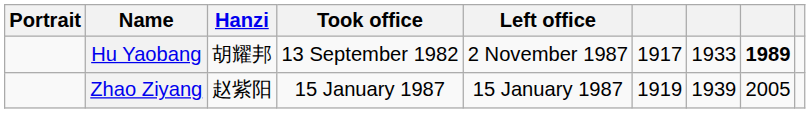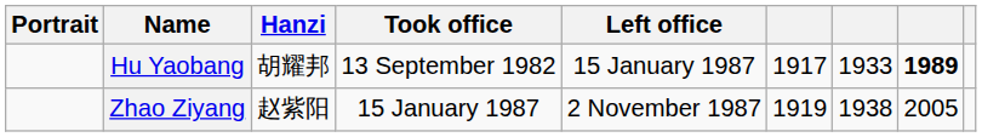 <table class="wikitable sortable" style=text-align:center>
 <tr>
 <th scope="col">Portrait</th>
 <th scope="col">Name</th>
 <th scope="col"><a href='#'>Hanzi</a></th>
 <th scope=col>Took office</th>
 <th scope=col>Left office</th>
 <th scope="col"></th>
 <th scope="col"></th>
 <th scope="col"></th>
 <th scope=col class="unsortable"></th>
 </tr>
 <tr>
 <td></td>
 <th align="center" scope="row" style="font-weight:normal;"><a href='#'>Hu Yaobang</a></th>
 <td data-sort-value="151">胡耀邦</td>
 <td>13 September 1982</td>
-<td>2 November 1987</td>
+<td>15 January 1987</td>
 <td>1917</td>
 <td>1933</td>
 <td><strong>1989</strong></td>
 <td></td>
 </tr>
 <tr>
 <td></td>
 <th align="center" scope="row" style="font-weight:normal;"><a href='#'>Zhao Ziyang</a></th>
 <td data-sort-value="117">赵紫阳</td>
 <td>15 January 1987</td>
-<td>15 January 1987</td>
+<td>2 November 1987</td>
 <td>1919</td>
-<td>1939</td>
+<td>1938</td>
 <td>2005</td>
 <td></td>
 </tr>
 </table>
